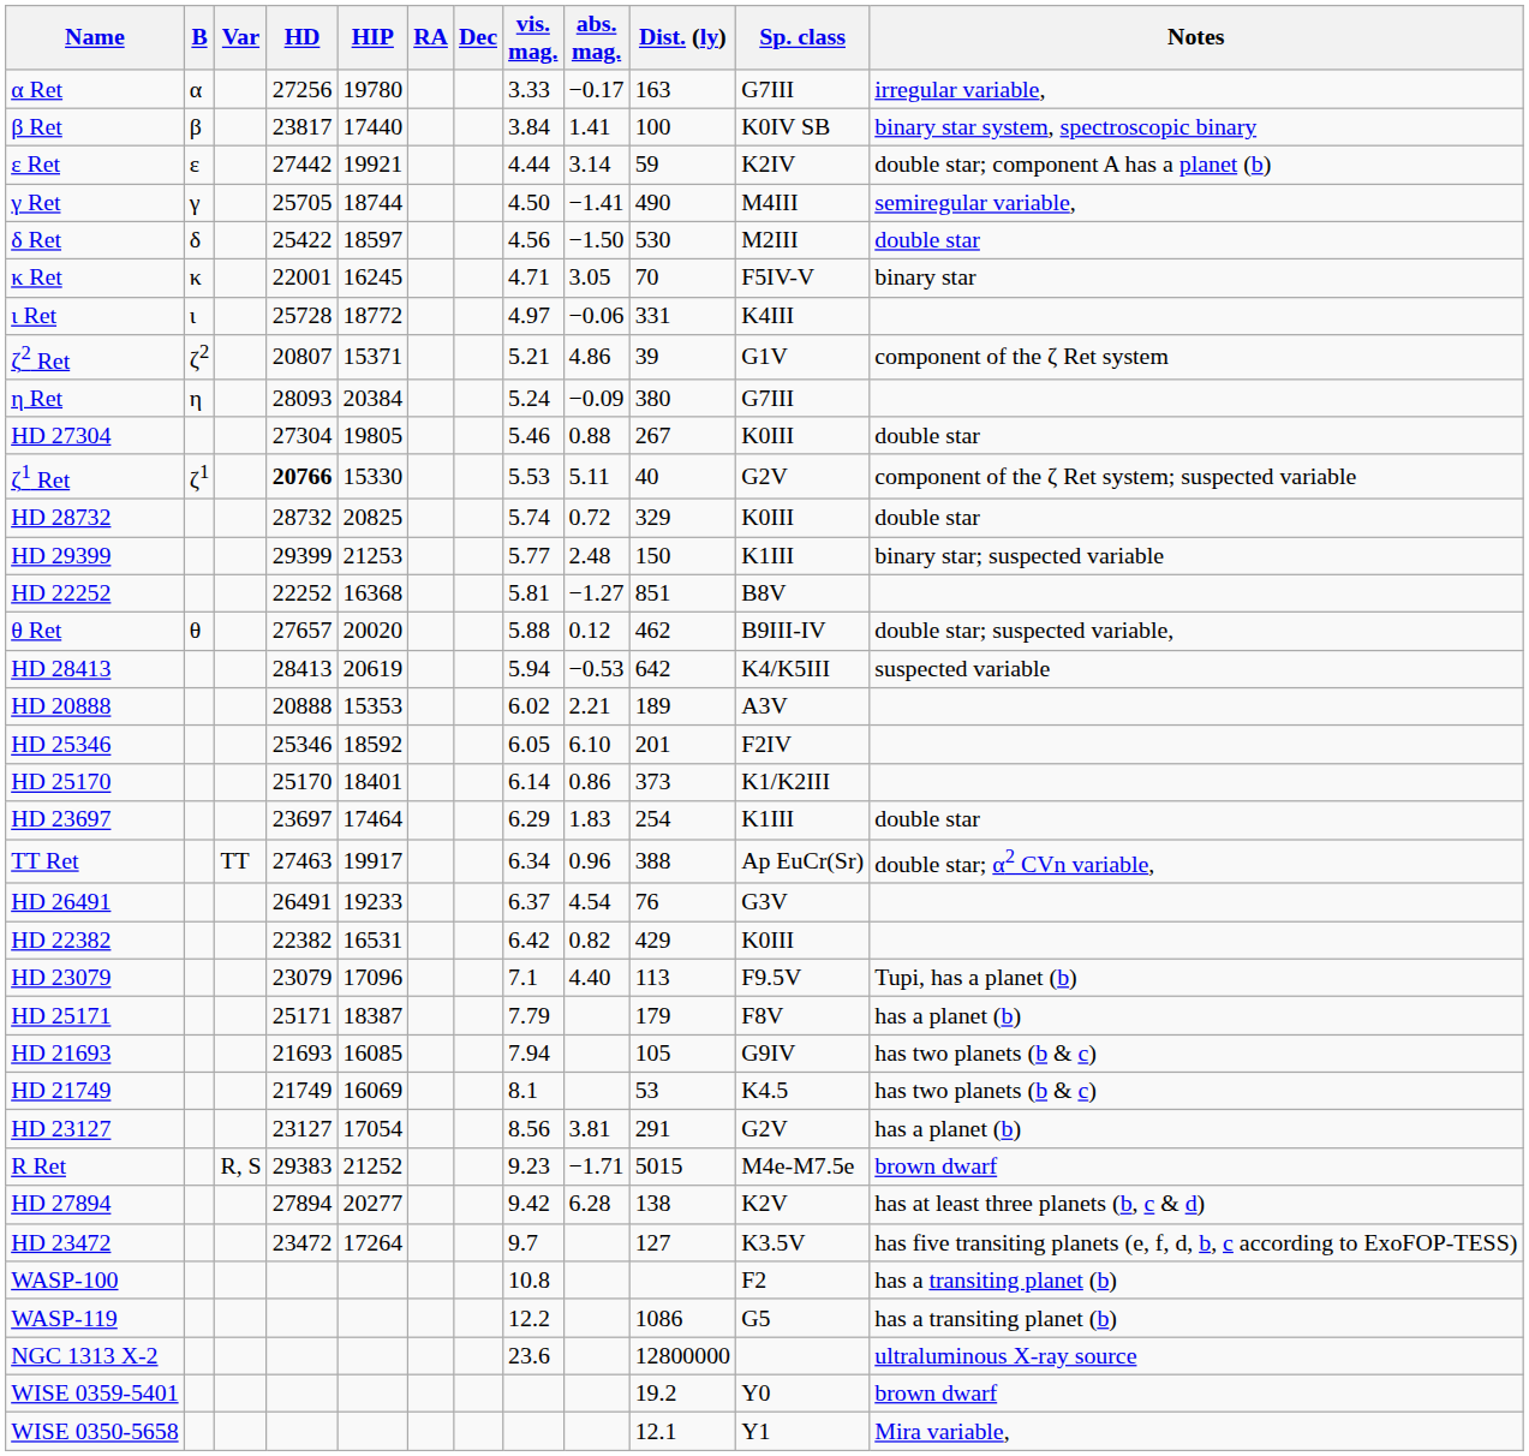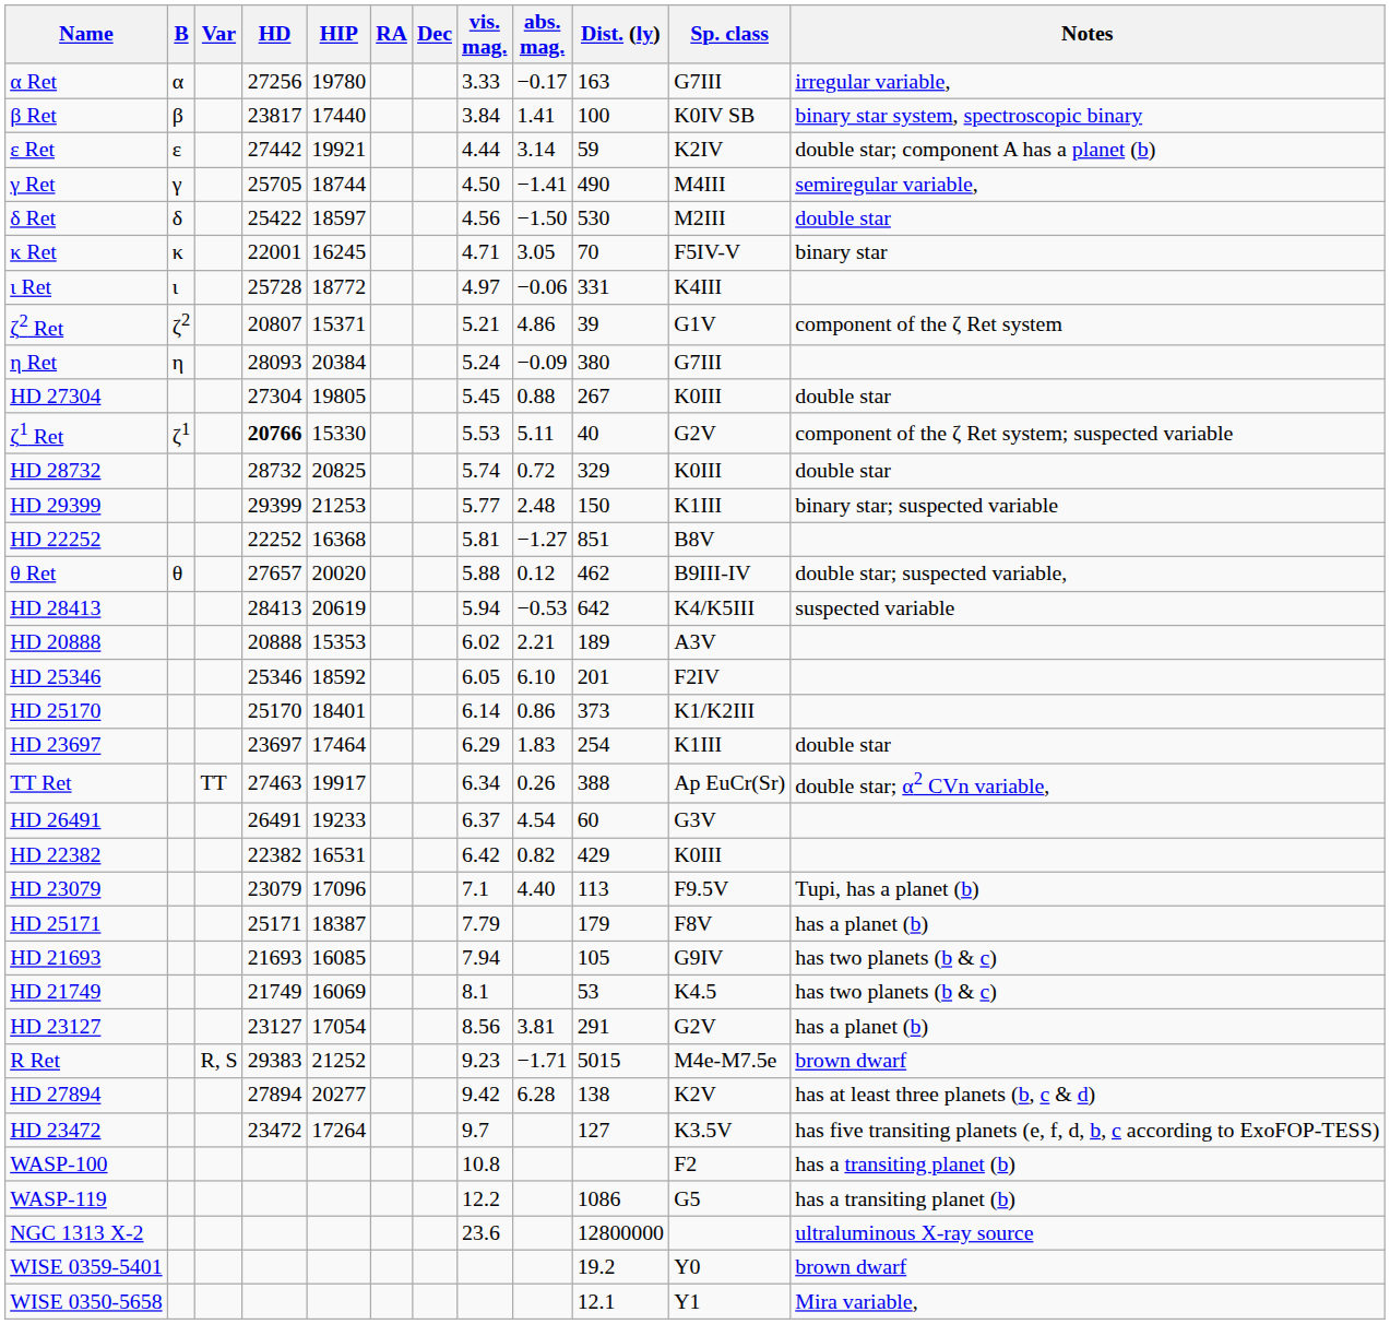 <table class="wikitable sortable sticky-header">
 <tr>
 <th><a href='#'>Name</a></th>
 <th><a href='#'>B</a></th>
 <th><a href='#'>Var</a></th>
 <th><a href='#'>HD</a></th>
 <th><a href='#'>HIP</a></th>
 <th><a href='#'>RA</a></th>
 <th><a href='#'>Dec</a></th>
 <th><a href='#'>vis.<br>mag.</a></th>
 <th><a href='#'>abs.<br>mag.</a></th>
 <th><a href='#'>Dist.</a> (<a href='#'>ly</a>)</th>
 <th><a href='#'>Sp. class</a></th>
 <th>Notes</th>
 </tr>
 <tr>
 <td><a href='#'>α Ret</a></td>
 <td>α</td>
 <td></td>
 <td>27256</td>
 <td>19780</td>
 <td></td>
 <td></td>
 <td>3.33</td>
 <td>−0.17</td>
 <td>163</td>
 <td>G7III</td>
 <td style="text-align:left;"><a href='#'>irregular variable</a>, </td>
 </tr>
 <tr>
 <td><a href='#'>β Ret</a></td>
 <td>β</td>
 <td></td>
 <td>23817</td>
 <td>17440</td>
 <td></td>
 <td></td>
 <td>3.84</td>
 <td>1.41</td>
 <td>100</td>
 <td>K0IV SB</td>
 <td style="text-align:left;"><a href='#'>binary star system</a>, <a href='#'>spectroscopic binary</a></td>
 </tr>
 <tr>
 <td><a href='#'>ε Ret</a></td>
 <td>ε</td>
 <td></td>
 <td>27442</td>
 <td>19921</td>
 <td></td>
 <td></td>
 <td>4.44</td>
 <td>3.14</td>
 <td>59</td>
 <td>K2IV</td>
 <td style="text-align:left;">double star; component A has a <a href='#'>planet</a> (<a href='#'>b</a>)</td>
 </tr>
 <tr>
 <td><a href='#'>γ Ret</a></td>
 <td>γ</td>
 <td></td>
 <td>25705</td>
 <td>18744</td>
 <td></td>
 <td></td>
 <td>4.50</td>
 <td>−1.41</td>
 <td>490</td>
 <td>M4III</td>
 <td style="text-align:left;"><a href='#'>semiregular variable</a>, </td>
 </tr>
 <tr>
 <td><a href='#'>δ Ret</a></td>
 <td>δ</td>
 <td></td>
 <td>25422</td>
 <td>18597</td>
 <td></td>
 <td></td>
 <td>4.56</td>
 <td>−1.50</td>
 <td>530</td>
 <td>M2III</td>
 <td style="text-align:left;"><a href='#'>double star</a></td>
 </tr>
 <tr>
 <td><a href='#'>κ Ret</a></td>
 <td>κ</td>
 <td></td>
 <td>22001</td>
 <td>16245</td>
 <td></td>
 <td></td>
 <td>4.71</td>
 <td>3.05</td>
 <td>70</td>
 <td>F5IV-V</td>
 <td style="text-align:left;">binary star</td>
 </tr>
 <tr>
 <td><a href='#'>ι Ret</a></td>
 <td>ι</td>
 <td></td>
 <td>25728</td>
 <td>18772</td>
 <td></td>
 <td></td>
 <td>4.97</td>
 <td>−0.06</td>
 <td>331</td>
 <td>K4III</td>
 <td></td>
 </tr>
 <tr>
 <td><a href='#'>ζ<sup>2</sup> Ret</a></td>
 <td>ζ<sup>2</sup></td>
 <td></td>
 <td>20807</td>
 <td>15371</td>
 <td></td>
 <td></td>
 <td>5.21</td>
 <td>4.86</td>
 <td>39</td>
 <td>G1V</td>
 <td style="text-align:left;">component of the ζ Ret system</td>
 </tr>
 <tr>
 <td><a href='#'>η Ret</a></td>
 <td>η</td>
 <td></td>
 <td>28093</td>
 <td>20384</td>
 <td></td>
 <td></td>
 <td>5.24</td>
 <td>−0.09</td>
 <td>380</td>
 <td>G7III</td>
 <td></td>
 </tr>
 <tr>
 <td><a href='#'>HD 27304</a></td>
 <td></td>
 <td></td>
 <td>27304</td>
 <td>19805</td>
 <td></td>
 <td></td>
-<td>5.46</td>
+<td>5.45</td>
 <td>0.88</td>
 <td>267</td>
 <td>K0III</td>
 <td style="text-align:left;">double star</td>
 </tr>
 <tr>
 <td><a href='#'>ζ<sup>1</sup> Ret</a></td>
 <td>ζ<sup>1</sup></td>
 <td></td>
 <td><strong>20766</strong></td>
 <td>15330</td>
 <td></td>
 <td></td>
 <td>5.53</td>
 <td>5.11</td>
 <td>40</td>
 <td>G2V</td>
 <td style="text-align:left;">component of the ζ Ret system; suspected variable</td>
 </tr>
 <tr>
 <td><a href='#'>HD 28732</a></td>
 <td></td>
 <td></td>
 <td>28732</td>
 <td>20825</td>
 <td></td>
 <td></td>
 <td>5.74</td>
 <td>0.72</td>
 <td>329</td>
 <td>K0III</td>
 <td style="text-align:left;">double star</td>
 </tr>
 <tr>
 <td><a href='#'>HD 29399</a></td>
 <td></td>
 <td></td>
 <td>29399</td>
 <td>21253</td>
 <td></td>
 <td></td>
 <td>5.77</td>
 <td>2.48</td>
 <td>150</td>
 <td>K1III</td>
 <td style="text-align:left;">binary star; suspected variable</td>
 </tr>
 <tr>
 <td><a href='#'>HD 22252</a></td>
 <td></td>
 <td></td>
 <td>22252</td>
 <td>16368</td>
 <td></td>
 <td></td>
 <td>5.81</td>
 <td>−1.27</td>
 <td>851</td>
 <td>B8V</td>
 <td></td>
 </tr>
 <tr>
 <td><a href='#'>θ Ret</a></td>
 <td>θ</td>
 <td></td>
 <td>27657</td>
 <td>20020</td>
 <td></td>
 <td></td>
 <td>5.88</td>
 <td>0.12</td>
 <td>462</td>
 <td>B9III-IV</td>
 <td style="text-align:left;">double star; suspected variable, </td>
 </tr>
 <tr>
 <td><a href='#'>HD 28413</a></td>
 <td></td>
 <td></td>
 <td>28413</td>
 <td>20619</td>
 <td></td>
 <td></td>
 <td>5.94</td>
 <td>−0.53</td>
 <td>642</td>
 <td>K4/K5III</td>
 <td>suspected variable</td>
 </tr>
 <tr>
 <td><a href='#'>HD 20888</a></td>
 <td></td>
 <td></td>
 <td>20888</td>
 <td>15353</td>
 <td></td>
 <td></td>
 <td>6.02</td>
 <td>2.21</td>
 <td>189</td>
 <td>A3V</td>
 <td></td>
 </tr>
 <tr>
 <td><a href='#'>HD 25346</a></td>
 <td></td>
 <td></td>
 <td>25346</td>
 <td>18592</td>
 <td></td>
 <td></td>
 <td>6.05</td>
 <td>6.10</td>
 <td>201</td>
 <td>F2IV</td>
 <td></td>
 </tr>
 <tr>
 <td><a href='#'>HD 25170</a></td>
 <td></td>
 <td></td>
 <td>25170</td>
 <td>18401</td>
 <td></td>
 <td></td>
 <td>6.14</td>
 <td>0.86</td>
 <td>373</td>
 <td>K1/K2III</td>
 <td></td>
 </tr>
 <tr>
 <td><a href='#'>HD 23697</a></td>
 <td></td>
 <td></td>
 <td>23697</td>
 <td>17464</td>
 <td></td>
 <td></td>
 <td>6.29</td>
 <td>1.83</td>
 <td>254</td>
 <td>K1III</td>
 <td style="text-align:left;">double star</td>
 </tr>
 <tr>
 <td><a href='#'>TT Ret</a></td>
 <td></td>
 <td>TT</td>
 <td>27463</td>
 <td>19917</td>
 <td></td>
 <td></td>
 <td>6.34</td>
-<td>0.96</td>
+<td>0.26</td>
 <td>388</td>
 <td>Ap EuCr(Sr)</td>
 <td style="text-align:left;">double star; <a href='#'>α<sup>2</sup> CVn variable</a>, </td>
 </tr>
 <tr>
 <td><a href='#'>HD 26491</a></td>
 <td></td>
 <td></td>
 <td>26491</td>
 <td>19233</td>
 <td></td>
 <td></td>
 <td>6.37</td>
 <td>4.54</td>
-<td>76</td>
+<td>60</td>
 <td>G3V</td>
 <td></td>
 </tr>
 <tr>
 <td><a href='#'>HD 22382</a></td>
 <td></td>
 <td></td>
 <td>22382</td>
 <td>16531</td>
 <td></td>
 <td></td>
 <td>6.42</td>
 <td>0.82</td>
 <td>429</td>
 <td>K0III</td>
 <td></td>
 </tr>
 <tr>
 <td><a href='#'>HD 23079</a></td>
 <td></td>
 <td></td>
 <td>23079</td>
 <td>17096</td>
 <td></td>
 <td></td>
 <td>7.1</td>
 <td>4.40</td>
 <td>113</td>
 <td>F9.5V</td>
 <td style="text-align:left;">Tupi, has a planet (<a href='#'>b</a>)</td>
 </tr>
 <tr>
 <td><a href='#'>HD 25171</a></td>
 <td></td>
 <td></td>
 <td>25171</td>
 <td>18387</td>
 <td></td>
 <td></td>
 <td>7.79</td>
 <td></td>
 <td>179</td>
 <td>F8V</td>
 <td style="text-align:left;">has a planet (<a href='#'>b</a>)</td>
 </tr>
 <tr>
 <td><a href='#'>HD 21693</a></td>
 <td></td>
 <td></td>
 <td>21693</td>
 <td>16085</td>
 <td></td>
 <td></td>
 <td>7.94</td>
 <td></td>
 <td>105</td>
 <td>G9IV</td>
 <td style="text-align:left;">has two planets (<a href='#'>b</a> & <a href='#'>c</a>)</td>
 </tr>
 <tr>
 <td><a href='#'>HD 21749</a></td>
 <td></td>
 <td></td>
 <td>21749</td>
 <td>16069</td>
 <td></td>
 <td></td>
 <td>8.1</td>
 <td></td>
 <td>53</td>
 <td>K4.5</td>
 <td style="text-align:left;">has two planets (<a href='#'>b</a> & <a href='#'>c</a>)</td>
 </tr>
 <tr>
 <td><a href='#'>HD 23127</a></td>
 <td></td>
 <td></td>
 <td>23127</td>
 <td>17054</td>
 <td></td>
 <td></td>
 <td>8.56</td>
 <td>3.81</td>
 <td>291</td>
 <td>G2V</td>
 <td style="text-align:left;">has a planet (<a href='#'>b</a>)</td>
 </tr>
 <tr>
 <td><a href='#'>R Ret</a></td>
 <td></td>
 <td>R, S</td>
 <td>29383</td>
 <td>21252</td>
 <td></td>
 <td></td>
 <td>9.23</td>
 <td>−1.71</td>
 <td>5015</td>
 <td>M4e-M7.5e</td>
 <td style="text-align:left;"><a href='#'>brown dwarf</a><br></td>
 </tr>
 <tr>
 <td><a href='#'>HD 27894</a></td>
 <td></td>
 <td></td>
 <td>27894</td>
 <td>20277</td>
 <td></td>
 <td></td>
 <td>9.42</td>
 <td>6.28</td>
 <td>138</td>
 <td>K2V</td>
 <td style="text-align:left;">has at least three planets (<a href='#'>b</a>, <a href='#'>c</a> & <a href='#'>d</a>)</td>
 </tr>
 <tr>
 <td><a href='#'>HD 23472</a></td>
 <td></td>
 <td></td>
 <td>23472</td>
 <td>17264</td>
 <td></td>
 <td></td>
 <td>9.7</td>
 <td></td>
 <td>127</td>
 <td>K3.5V</td>
 <td style="text-align:left;">has five transiting planets (e, f, d, <a href='#'>b</a>, <a href='#'>c</a> according to ExoFOP-TESS)</td>
 </tr>
 <tr>
 <td><a href='#'>WASP-100</a></td>
 <td></td>
 <td></td>
 <td></td>
 <td></td>
 <td></td>
 <td></td>
 <td>10.8</td>
 <td></td>
 <td></td>
 <td>F2</td>
 <td style="text-align:left;">has a <a href='#'>transiting planet</a> (<a href='#'>b</a>)</td>
 </tr>
 <tr>
 <td><a href='#'>WASP-119</a></td>
 <td></td>
 <td></td>
 <td></td>
 <td></td>
 <td></td>
 <td></td>
 <td>12.2</td>
 <td></td>
 <td>1086</td>
 <td>G5</td>
 <td style="text-align:left;">has a transiting planet (<a href='#'>b</a>)</td>
 </tr>
 <tr>
 <td><a href='#'>NGC 1313 X-2</a></td>
 <td></td>
 <td></td>
 <td></td>
 <td></td>
 <td></td>
 <td></td>
 <td>23.6</td>
 <td></td>
 <td>12800000</td>
 <td></td>
 <td style="text-align:left;"><a href='#'>ultraluminous X-ray source</a></td>
 </tr>
 <tr>
 <td><a href='#'>WISE 0359-5401</a></td>
 <td></td>
 <td></td>
 <td></td>
 <td></td>
 <td></td>
 <td></td>
 <td></td>
 <td></td>
 <td>19.2</td>
 <td>Y0</td>
 <td style="text-align:left;"><a href='#'>brown dwarf</a></td>
 </tr>
 <tr>
 <td><a href='#'>WISE 0350-5658</a></td>
 <td></td>
 <td></td>
 <td></td>
 <td></td>
 <td></td>
 <td></td>
 <td></td>
 <td></td>
 <td>12.1</td>
 <td>Y1</td>
 <td style="text-align:left;"><a href='#'>Mira variable</a>, </td>
 </tr>
 </table>
